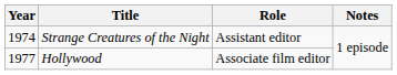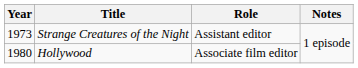 <table class="wikitable">
 <tr>
 <th>Year</th>
 <th>Title</th>
 <th>Role</th>
 <th>Notes</th>
 </tr>
 <tr>
-<td>1974</td>
+<td>1973</td>
 <td><em>Strange Creatures of the Night</em></td>
 <td>Assistant editor</td>
 <td rowspan=2>1 episode</td>
 </tr>
 <tr>
-<td>1977</td>
+<td>1980</td>
 <td><em>Hollywood</em></td>
 <td>Associate film editor</td>
 </tr>
 </table>
